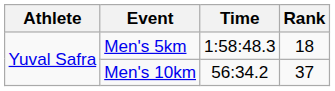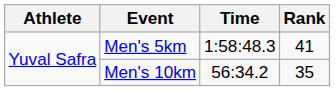 <table class=wikitable style="font-size:90%">
 <tr>
 <th>Athlete</th>
 <th>Event</th>
 <th>Time</th>
 <th>Rank</th>
 </tr>
 <tr>
 <td rowspan=2><a href='#'>Yuval Safra</a></td>
 <td><a href='#'>Men's 5km</a></td>
 <td align=center>1:58:48.3</td>
-<td align=center>18</td>
+<td align=center>41</td>
 </tr>
 <tr>
 <td><a href='#'>Men's 10km</a></td>
 <td align=center>56:34.2</td>
-<td align=center>37</td>
+<td align=center>35</td>
 </tr>
 </table>
